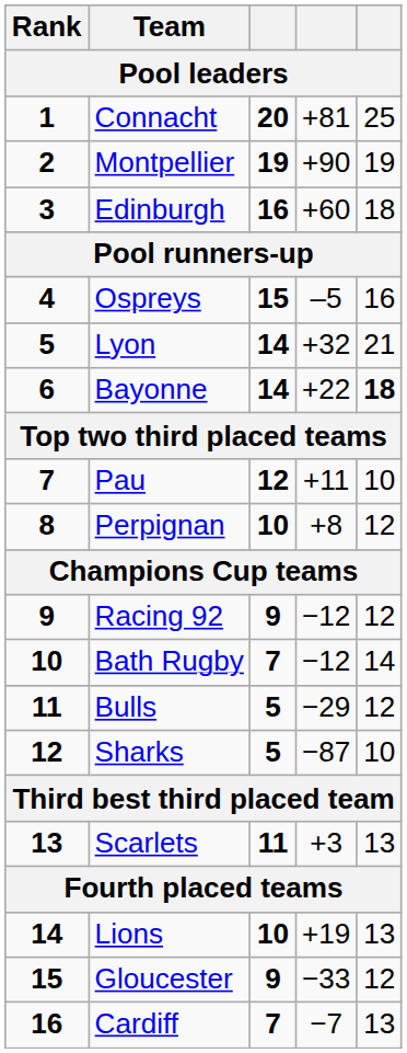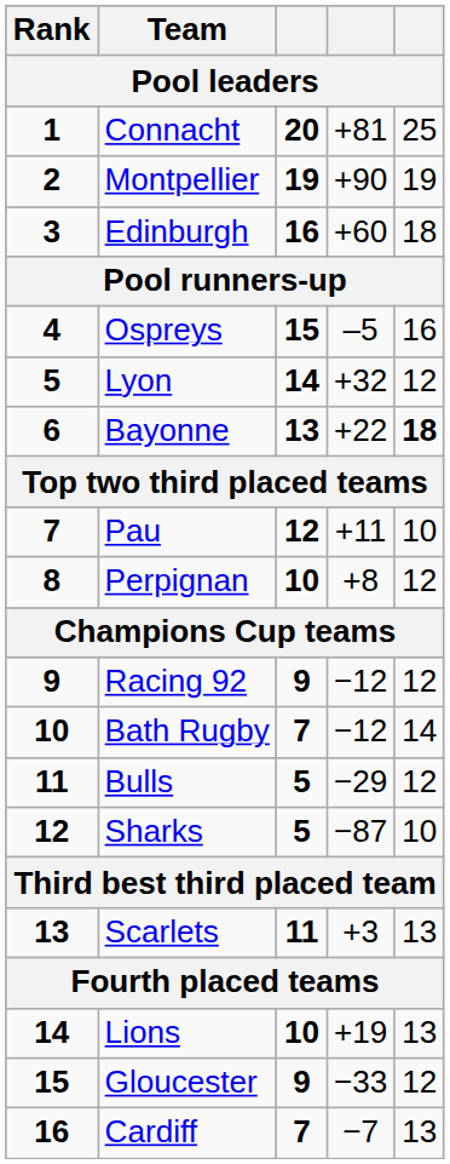 <table class="wikitable" style="text-align: center;">
 <tr>
 <th>Rank</th>
 <th>Team</th>
 <th></th>
 <th></th>
 <th></th>
 </tr>
 <tr>
 <th colspan=5>Pool leaders</th>
 </tr>
 <tr>
 <td><strong>1</strong></td>
 <td align=left> <a href='#'>Connacht</a></td>
 <td><strong>20</strong></td>
 <td>+81</td>
 <td>25</td>
 </tr>
 <tr>
 <td><strong>2</strong></td>
 <td align=left> <a href='#'>Montpellier</a></td>
 <td><strong>19</strong></td>
 <td>+90</td>
 <td>19</td>
 </tr>
 <tr>
 <td><strong>3</strong></td>
 <td align=left> <a href='#'>Edinburgh</a></td>
 <td><strong>16</strong></td>
 <td>+60</td>
 <td>18</td>
 </tr>
 <tr>
 <th colspan=5>Pool runners-up</th>
 </tr>
 <tr>
 <td><strong>4</strong></td>
 <td align=left> <a href='#'>Ospreys</a></td>
 <td><strong>15</strong></td>
 <td>–5</td>
 <td>16</td>
 </tr>
 <tr>
 <td><strong>5</strong></td>
 <td align=left> <a href='#'>Lyon</a></td>
 <td><strong>14</strong></td>
 <td>+32</td>
-<td>21</td>
+<td>12</td>
 </tr>
 <tr>
 <td><strong>6</strong></td>
 <td align=left> <a href='#'>Bayonne</a></td>
-<td><strong>14</strong></td>
+<td><strong>13</strong></td>
 <td>+22</td>
 <td><strong>18</strong></td>
 </tr>
 <tr>
 <th colspan=5>Top two third placed teams</th>
 </tr>
 <tr>
 <td><strong>7</strong></td>
 <td align=left> <a href='#'>Pau</a></td>
 <td><strong>12</strong></td>
 <td>+11</td>
 <td>10</td>
 </tr>
 <tr>
 <td><strong>8</strong></td>
 <td align=left> <a href='#'>Perpignan</a></td>
 <td><strong>10</strong></td>
 <td>+8</td>
 <td>12</td>
 </tr>
 <tr>
 <th colspan=5>Champions Cup teams</th>
 </tr>
 <tr>
 <td><strong>9</strong></td>
 <td align=left> <a href='#'>Racing 92</a></td>
 <td><strong>9</strong></td>
 <td>−12</td>
 <td>12</td>
 </tr>
 <tr>
 <td><strong>10</strong></td>
 <td align=left> <a href='#'>Bath Rugby</a></td>
 <td><strong>7</strong></td>
 <td>−12</td>
 <td>14</td>
 </tr>
 <tr>
 <td><strong>11</strong></td>
 <td align=left> <a href='#'>Bulls</a></td>
 <td><strong>5</strong></td>
 <td>−29</td>
 <td>12</td>
 </tr>
 <tr>
 <td><strong>12</strong></td>
 <td align=left> <a href='#'>Sharks</a></td>
 <td><strong>5</strong></td>
 <td>−87</td>
 <td>10</td>
 </tr>
 <tr>
 <th colspan=5>Third best third placed team</th>
 </tr>
 <tr>
 <td><strong>13</strong></td>
 <td align=left> <a href='#'>Scarlets</a></td>
 <td><strong>11</strong></td>
 <td>+3</td>
 <td>13</td>
 </tr>
 <tr>
 <th colspan=5>Fourth placed teams</th>
 </tr>
 <tr>
 <td><strong>14</strong></td>
 <td align=left> <a href='#'>Lions</a></td>
 <td><strong>10</strong></td>
 <td>+19</td>
 <td>13</td>
 </tr>
 <tr>
 <td><strong>15</strong></td>
 <td align=left> <a href='#'>Gloucester</a></td>
 <td><strong>9</strong></td>
 <td>−33</td>
 <td>12</td>
 </tr>
 <tr>
 <td><strong>16</strong></td>
 <td align=left> <a href='#'>Cardiff</a></td>
 <td><strong>7</strong></td>
 <td>−7</td>
 <td>13</td>
 </tr>
 <tr>
 </tr>
 </table>
